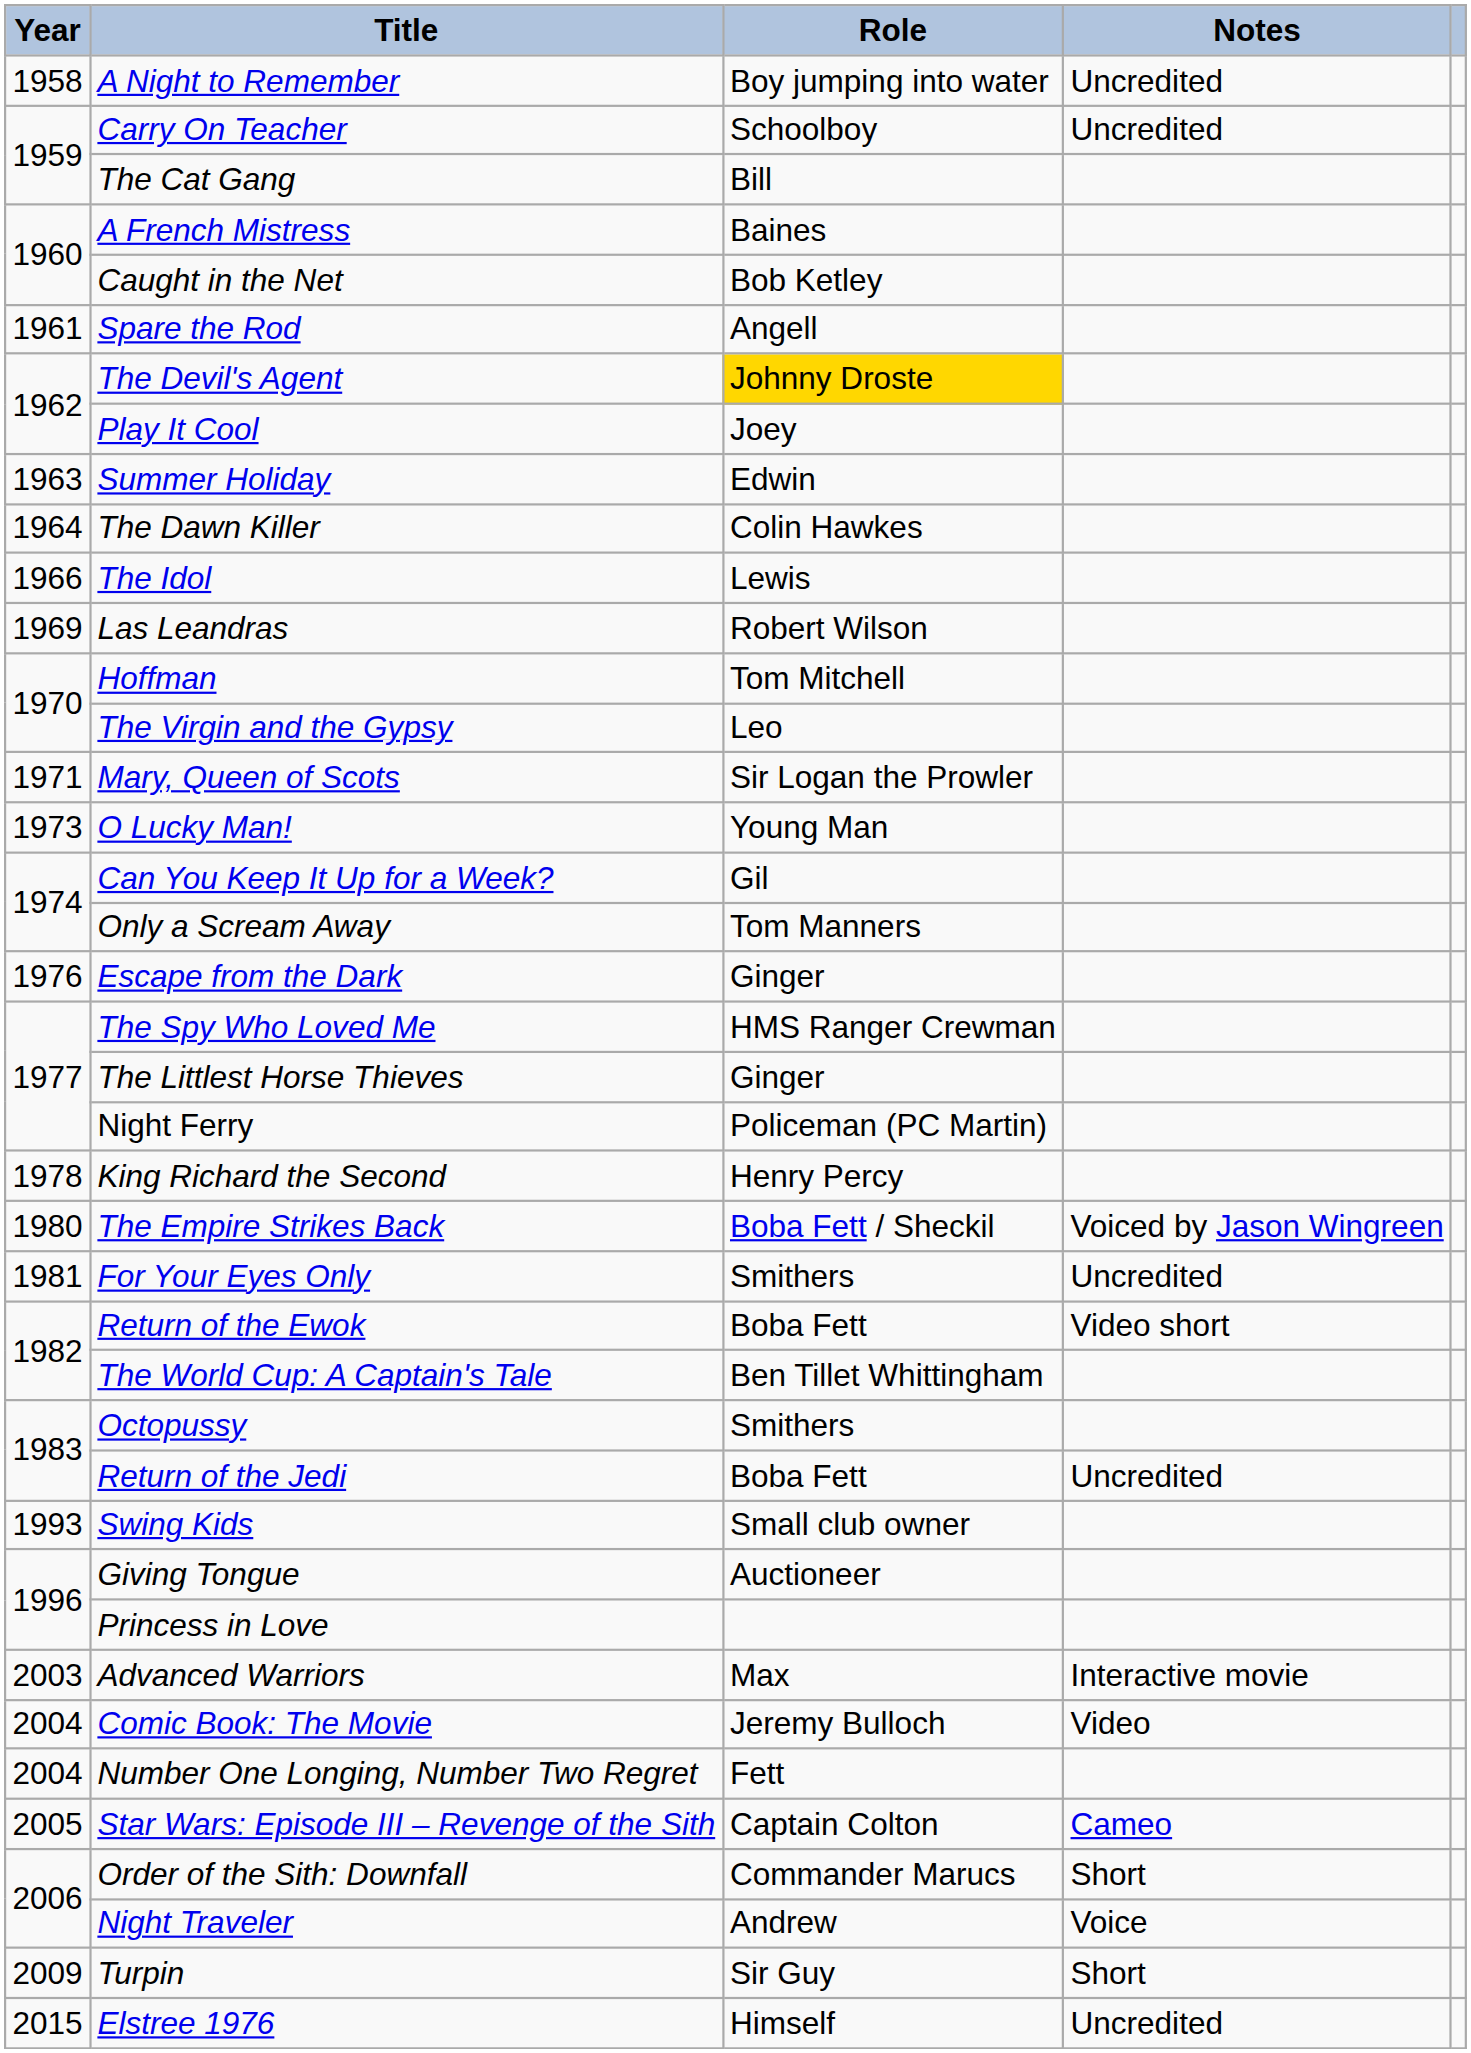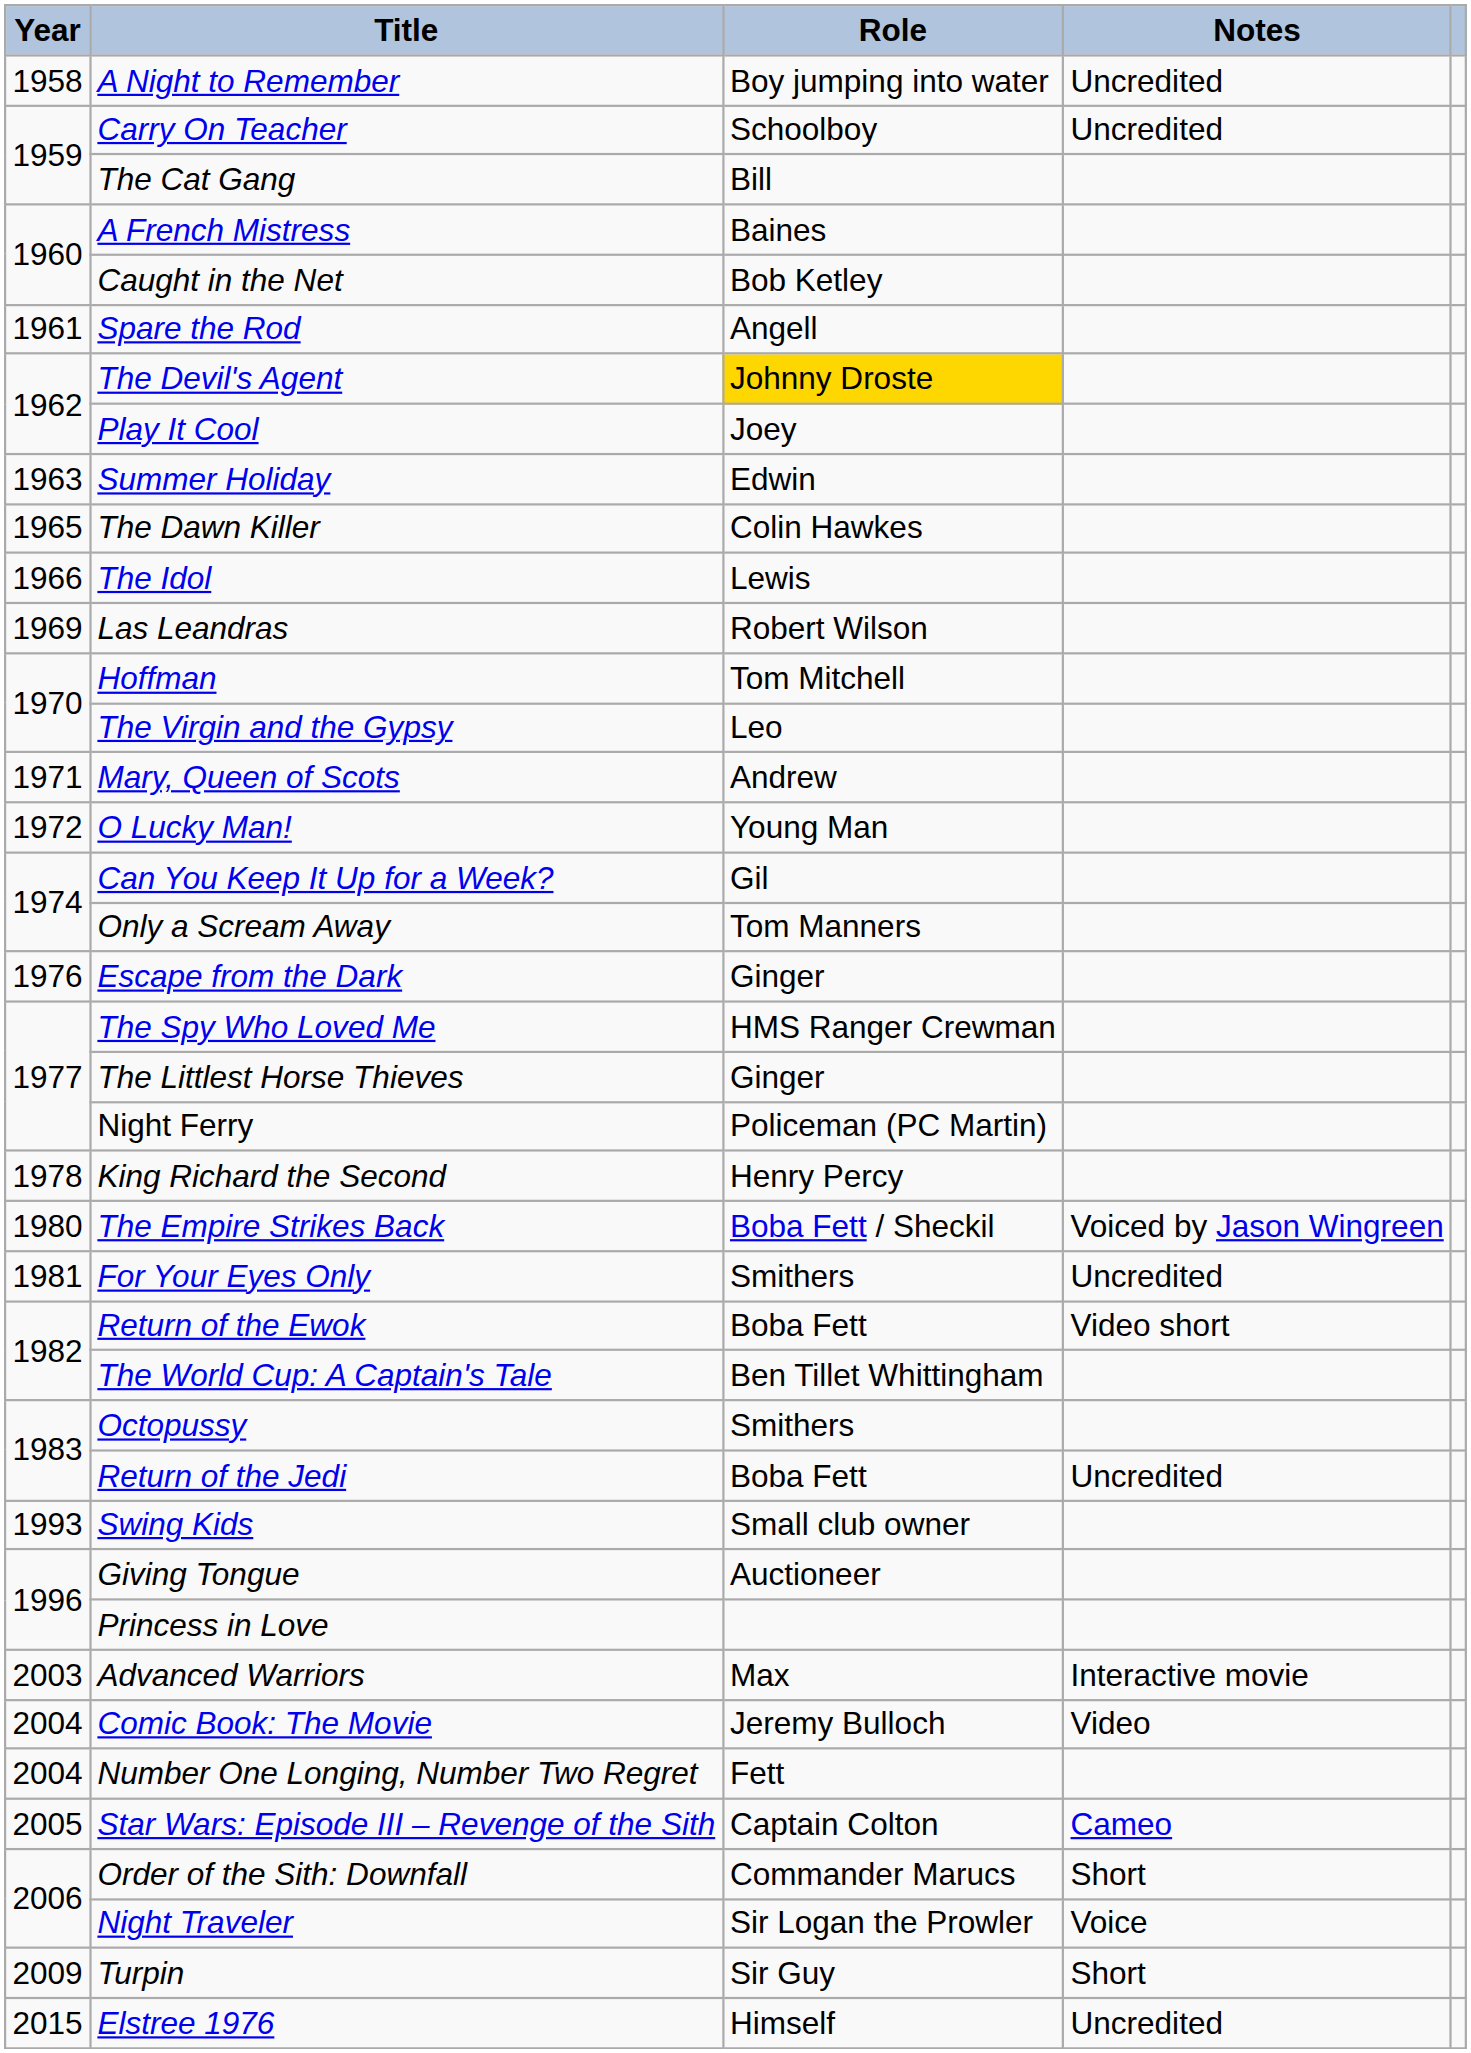 <table class="wikitable" style="font-size:90%">
 <tr style="text-align:center;">
 <th style="background:#B0C4DE;">Year</th>
 <th style="background:#B0C4DE;">Title</th>
 <th style="background:#B0C4DE;">Role</th>
 <th style="background:#B0C4DE;">Notes</th>
 <th style="background:#B0C4DE;"></th>
 </tr>
 <tr>
 <td>1958</td>
 <td><em><a href='#'>A Night to Remember</a></em></td>
 <td>Boy jumping into water</td>
 <td>Uncredited</td>
 <td></td>
 </tr>
 <tr>
 <td rowspan="2">1959</td>
 <td><em><a href='#'>Carry On Teacher</a></em></td>
 <td>Schoolboy</td>
 <td>Uncredited</td>
 <td></td>
 </tr>
 <tr>
 <td><em>The Cat Gang</em></td>
 <td>Bill</td>
 <td></td>
 <td></td>
 </tr>
 <tr>
 <td rowspan="2">1960</td>
 <td><em><a href='#'>A French Mistress</a></em></td>
 <td>Baines</td>
 <td></td>
 <td></td>
 </tr>
 <tr>
 <td><em>Caught in the Net</em></td>
 <td>Bob Ketley</td>
 <td></td>
 <td></td>
 </tr>
 <tr>
 <td>1961</td>
 <td><em><a href='#'>Spare the Rod</a></em></td>
 <td>Angell</td>
 <td></td>
 <td></td>
 </tr>
 <tr>
 <td rowspan="2">1962</td>
 <td><em><a href='#'>The Devil's Agent</a></em></td>
 <td style="background: gold;">Johnny Droste</td>
 <td></td>
 <td></td>
 </tr>
 <tr>
 <td><em><a href='#'>Play It Cool</a></em></td>
 <td>Joey</td>
 <td></td>
 <td></td>
 </tr>
 <tr>
 <td>1963</td>
 <td><em><a href='#'>Summer Holiday</a></em></td>
 <td>Edwin</td>
 <td></td>
 <td></td>
 </tr>
 <tr>
-<td>1964</td>
+<td>1965</td>
 <td><em>The Dawn Killer</em></td>
 <td>Colin Hawkes</td>
 <td></td>
 <td></td>
 </tr>
 <tr>
 <td>1966</td>
 <td><em><a href='#'>The Idol</a></em></td>
 <td>Lewis</td>
 <td></td>
 <td></td>
 </tr>
 <tr>
 <td>1969</td>
 <td><em>Las Leandras</em></td>
 <td>Robert Wilson</td>
 <td></td>
 <td></td>
 </tr>
 <tr>
 <td rowspan="2">1970</td>
 <td><em><a href='#'>Hoffman</a></em></td>
 <td>Tom Mitchell</td>
 <td></td>
 <td></td>
 </tr>
 <tr>
 <td><em><a href='#'>The Virgin and the Gypsy</a></em></td>
 <td>Leo</td>
 <td></td>
 <td></td>
 </tr>
 <tr>
 <td>1971</td>
 <td><em><a href='#'>Mary, Queen of Scots</a></em></td>
-<td>Sir Logan the Prowler</td>
+<td>Andrew</td>
 <td></td>
 <td></td>
 </tr>
 <tr>
-<td>1973</td>
+<td>1972</td>
 <td><em><a href='#'>O Lucky Man!</a></em></td>
 <td>Young Man</td>
 <td></td>
 <td></td>
 </tr>
 <tr>
 <td rowspan="2">1974</td>
 <td><em><a href='#'>Can You Keep It Up for a Week?</a></em></td>
 <td>Gil</td>
 <td></td>
 <td></td>
 </tr>
 <tr>
 <td><em>Only a Scream Away</em></td>
 <td>Tom Manners</td>
 <td></td>
 <td></td>
 </tr>
 <tr>
 <td>1976</td>
 <td><em><a href='#'>Escape from the Dark</a></em></td>
 <td>Ginger</td>
 <td></td>
 <td></td>
 </tr>
 <tr>
 <td rowspan="3">1977</td>
 <td><em><a href='#'>The Spy Who Loved Me</a></em></td>
 <td>HMS Ranger Crewman</td>
 <td></td>
 <td></td>
 </tr>
 <tr>
 <td><em>The Littlest Horse Thieves</em></td>
 <td>Ginger</td>
 <td></td>
 <td></td>
 </tr>
 <tr>
 <td>Night Ferry</td>
 <td>Policeman (PC Martin)</td>
 <td></td>
 <td></td>
 </tr>
 <tr>
 <td>1978</td>
 <td><em>King Richard the Second</em></td>
 <td>Henry Percy</td>
 <td></td>
 <td></td>
 </tr>
 <tr>
 <td>1980</td>
 <td><em><a href='#'>The Empire Strikes Back</a></em></td>
 <td><a href='#'>Boba Fett</a> / Sheckil</td>
 <td>Voiced by <a href='#'>Jason Wingreen</a></td>
 <td></td>
 </tr>
 <tr>
 <td>1981</td>
 <td><em><a href='#'>For Your Eyes Only</a></em></td>
 <td>Smithers</td>
 <td>Uncredited</td>
 <td></td>
 </tr>
 <tr>
 <td rowspan="2">1982</td>
 <td><em><a href='#'>Return of the Ewok</a></em></td>
 <td>Boba Fett</td>
 <td>Video short</td>
 <td></td>
 </tr>
 <tr>
 <td><em><a href='#'>The World Cup: A Captain's Tale</a></em></td>
 <td>Ben Tillet Whittingham</td>
 <td></td>
 <td></td>
 </tr>
 <tr>
 <td rowspan="2">1983</td>
 <td><em><a href='#'>Octopussy</a></em></td>
 <td>Smithers</td>
 <td></td>
 <td></td>
 </tr>
 <tr>
 <td><em><a href='#'>Return of the Jedi</a></em></td>
 <td>Boba Fett</td>
 <td>Uncredited</td>
 <td></td>
 </tr>
 <tr>
 <td>1993</td>
 <td><em><a href='#'>Swing Kids</a></em></td>
 <td>Small club owner</td>
 <td></td>
 <td></td>
 </tr>
 <tr>
 <td rowspan="2">1996</td>
 <td><em>Giving Tongue</em></td>
 <td>Auctioneer</td>
 <td></td>
 <td></td>
 </tr>
 <tr>
 <td><em>Princess in Love</em></td>
 <td></td>
 <td></td>
 <td></td>
 </tr>
 <tr>
 <td>2003</td>
 <td><em>Advanced Warriors</em></td>
 <td>Max</td>
 <td>Interactive movie</td>
 <td></td>
 </tr>
 <tr>
 <td>2004</td>
 <td><em><a href='#'>Comic Book: The Movie</a></em></td>
 <td>Jeremy Bulloch</td>
 <td>Video</td>
 <td></td>
 </tr>
 <tr>
 <td>2004</td>
 <td><em>Number One Longing, Number Two Regret</em></td>
 <td>Fett</td>
 <td></td>
 <td></td>
 </tr>
 <tr>
 <td>2005</td>
 <td><em><a href='#'>Star Wars: Episode III – Revenge of the Sith</a></em></td>
 <td>Captain Colton</td>
 <td><a href='#'>Cameo</a></td>
 <td></td>
 </tr>
 <tr>
 <td rowspan="2">2006</td>
 <td><em>Order of the Sith: Downfall</em></td>
 <td>Commander Marucs</td>
 <td>Short</td>
 <td></td>
 </tr>
 <tr>
 <td><em><a href='#'>Night Traveler</a></em></td>
-<td>Andrew</td>
+<td>Sir Logan the Prowler</td>
 <td>Voice</td>
 <td></td>
 </tr>
 <tr>
 <td>2009</td>
 <td><em>Turpin</em></td>
 <td>Sir Guy</td>
 <td>Short</td>
 <td></td>
 </tr>
 <tr>
 <td>2015</td>
 <td><em><a href='#'>Elstree 1976</a></em></td>
 <td>Himself</td>
 <td>Uncredited</td>
 <td></td>
 </tr>
 </table>
